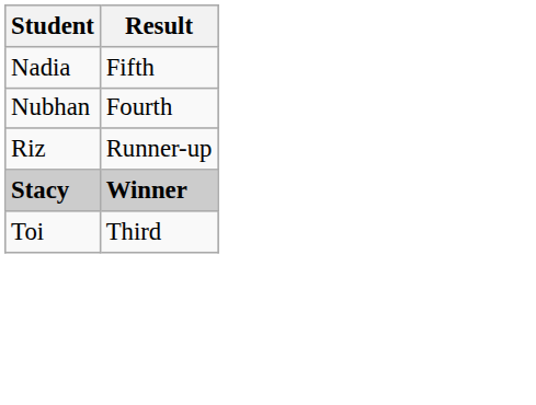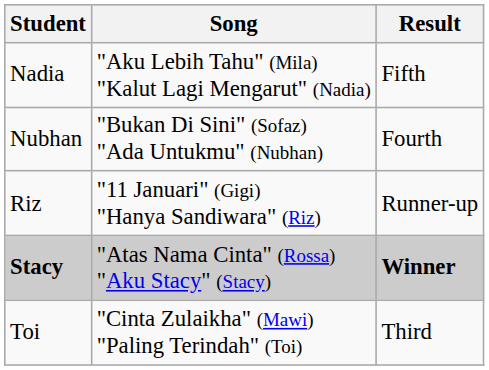 <table class="wikitable" style="font-size:90%;">
 <tr>
 <th>Student</th>
+<th>Song</th>
 <th>Result</th>
 </tr>
 <tr>
 <td>Nadia</td>
+<td>"Aku Lebih Tahu" <small>(Mila)</small> <br> "Kalut Lagi Mengarut" <small>(Nadia)</small></td>
 <td>Fifth</td>
 </tr>
 <tr>
 <td>Nubhan</td>
+<td>"Bukan Di Sini" <small>(Sofaz)</small> <br> "Ada Untukmu" <small>(Nubhan)</small></td>
 <td>Fourth</td>
 </tr>
 <tr>
 <td>Riz</td>
+<td>"11 Januari" <small>(Gigi)</small> <br> "Hanya Sandiwara" <small>(<a href='#'>Riz</a>)</small></td>
 <td>Runner-up</td>
 </tr>
 <tr bgcolor="#CCCCCC">
 <td><strong>Stacy</strong></td>
+<td>"Atas Nama Cinta" <small>(<a href='#'>Rossa</a>)</small> <br> "<a href='#'>Aku Stacy</a>" <small>(<a href='#'>Stacy</a>)</small></td>
 <td><strong>Winner</strong></td>
 </tr>
 <tr>
 <td>Toi</td>
+<td>"Cinta Zulaikha" <small>(<a href='#'>Mawi</a>)</small> <br> "Paling Terindah" <small>(Toi)</small></td>
 <td>Third</td>
 </tr>
 </table>
